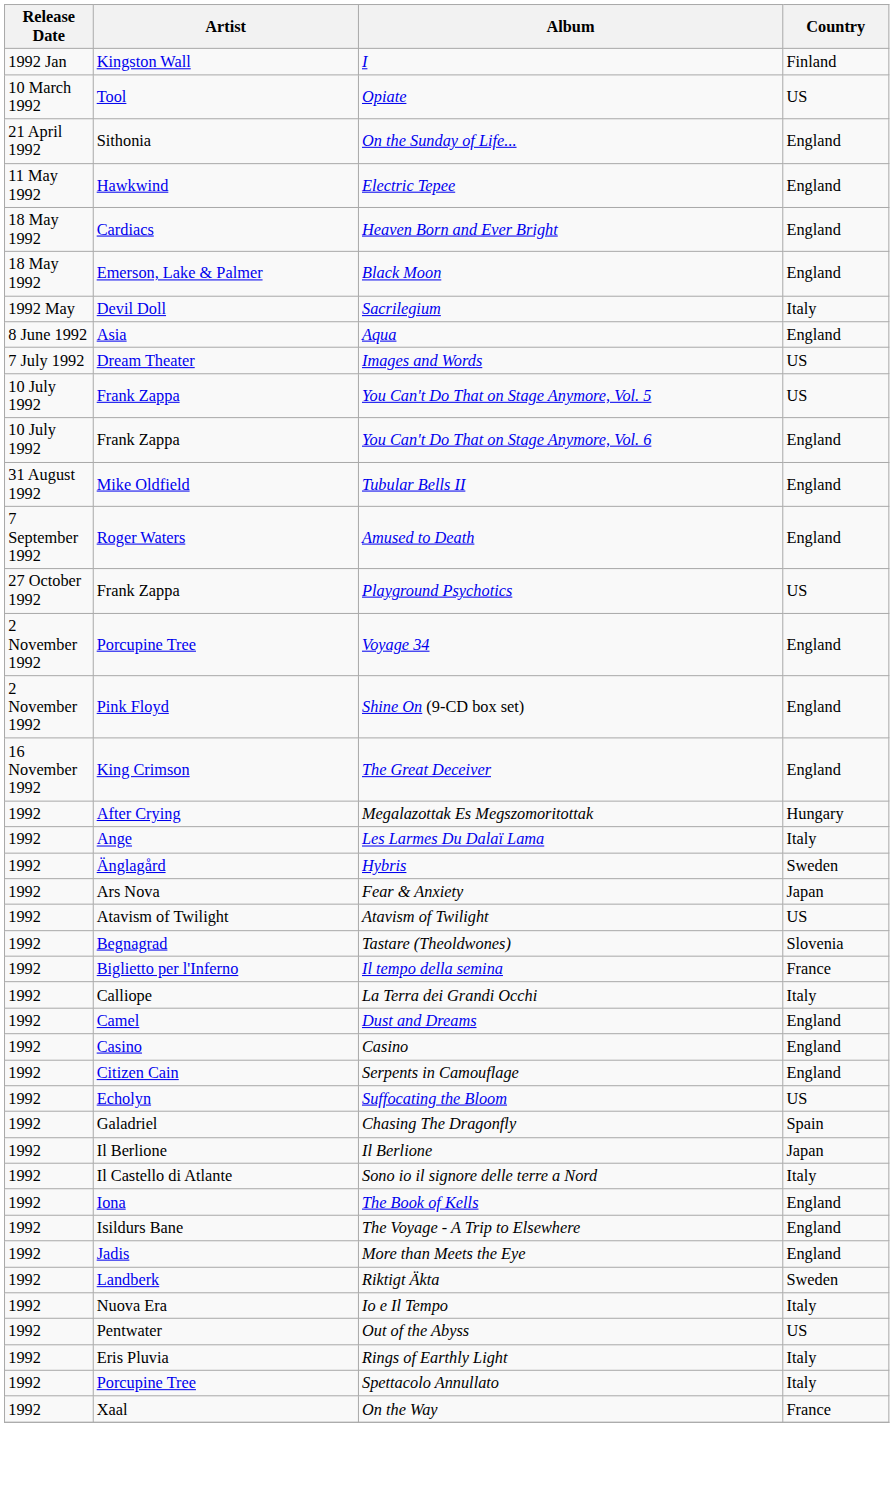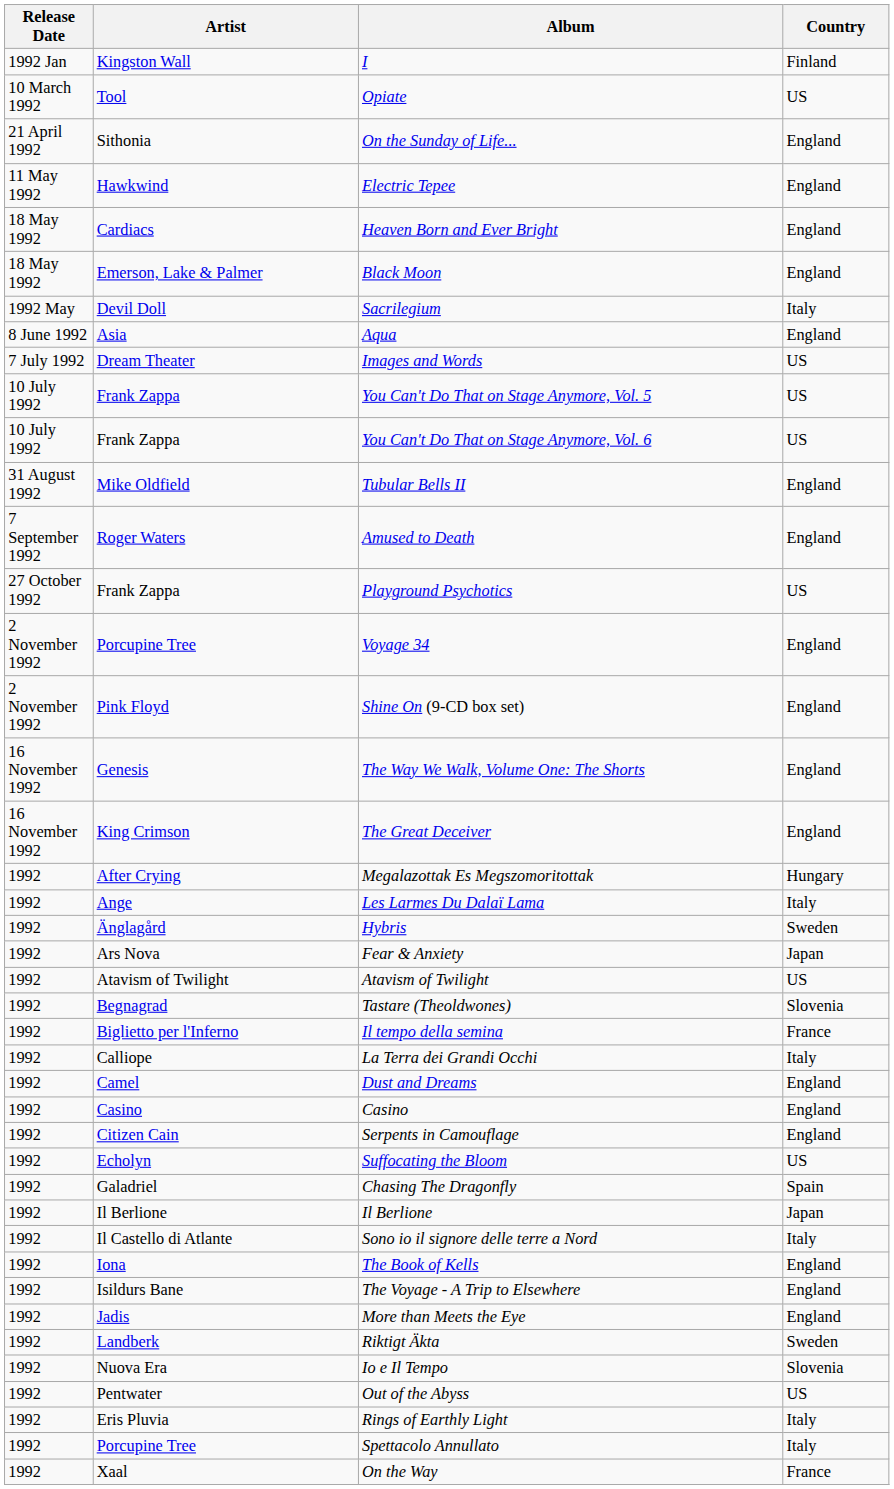 <table class="wikitable">
 <tr>
 <th align=center width="10%">Release Date</th>
 <th align=center width="30%">Artist</th>
 <th align=center width="48%">Album</th>
 <th align=center width="12%">Country</th>
 </tr>
 <tr>
 <td>1992 Jan</td>
 <td><a href='#'>Kingston Wall</a></td>
 <td><em><a href='#'>I</a></em></td>
 <td>Finland</td>
 </tr>
 <tr>
 <td>10 March 1992</td>
 <td><a href='#'>Tool</a></td>
 <td><em><a href='#'>Opiate</a></em></td>
 <td>US</td>
 </tr>
 <tr>
 <td>21 April 1992</td>
 <td>Sithonia</td>
 <td><em><a href='#'>On the Sunday of Life...</a></em></td>
 <td>England</td>
 </tr>
 <tr>
 <td>11 May 1992</td>
 <td><a href='#'>Hawkwind</a></td>
 <td><em><a href='#'>Electric Tepee</a></em></td>
 <td>England</td>
 </tr>
 <tr>
 <td>18 May 1992</td>
 <td><a href='#'>Cardiacs</a></td>
 <td><em><a href='#'>Heaven Born and Ever Bright</a></em></td>
 <td>England</td>
 </tr>
 <tr>
 <td>18 May 1992</td>
 <td><a href='#'>Emerson, Lake & Palmer</a></td>
 <td><em><a href='#'>Black Moon</a></em></td>
 <td>England</td>
 </tr>
 <tr>
 <td>1992 May</td>
 <td><a href='#'>Devil Doll</a></td>
 <td><em><a href='#'>Sacrilegium</a></em></td>
 <td>Italy</td>
 </tr>
 <tr>
 <td>8 June 1992</td>
 <td><a href='#'>Asia</a></td>
 <td><em><a href='#'>Aqua</a></em></td>
 <td>England</td>
 </tr>
 <tr>
 <td>7 July 1992</td>
 <td><a href='#'>Dream Theater</a></td>
 <td><em><a href='#'>Images and Words</a></em></td>
 <td>US</td>
 </tr>
 <tr>
 <td>10 July 1992</td>
 <td><a href='#'>Frank Zappa</a></td>
 <td><em><a href='#'>You Can't Do That on Stage Anymore, Vol. 5</a></em></td>
 <td>US</td>
 </tr>
 <tr>
 <td>10 July 1992</td>
 <td>Frank Zappa</td>
 <td><em><a href='#'>You Can't Do That on Stage Anymore, Vol. 6</a></em></td>
-<td>England</td>
+<td>US</td>
 </tr>
 <tr>
 <td>31 August 1992</td>
 <td><a href='#'>Mike Oldfield</a></td>
 <td><em><a href='#'>Tubular Bells II</a></em></td>
 <td>England</td>
 </tr>
 <tr>
 <td>7 September 1992</td>
 <td><a href='#'>Roger Waters</a></td>
 <td><em><a href='#'>Amused to Death</a></em></td>
 <td>England</td>
 </tr>
 <tr>
 <td>27 October 1992</td>
 <td>Frank Zappa</td>
 <td><em><a href='#'>Playground Psychotics</a></em></td>
 <td>US</td>
 </tr>
 <tr>
 <td>2 November 1992</td>
 <td><a href='#'>Porcupine Tree</a></td>
 <td><em><a href='#'>Voyage 34</a></em></td>
 <td>England</td>
 </tr>
 <tr>
 <td>2 November 1992</td>
 <td><a href='#'>Pink Floyd</a></td>
 <td><em><a href='#'>Shine On</a></em> (9-CD box set)</td>
+<td>England</td>
+</tr>
+<tr>
+<td>16 November 1992</td>
+<td><a href='#'>Genesis</a></td>
+<td><em><a href='#'>The Way We Walk, Volume One: The Shorts</a></em></td>
 <td>England</td>
 </tr>
 <tr>
 <td>16 November 1992</td>
 <td><a href='#'>King Crimson</a></td>
 <td><em><a href='#'>The Great Deceiver</a></em></td>
 <td>England</td>
 </tr>
 <tr>
 <td>1992</td>
 <td><a href='#'>After Crying</a></td>
 <td><em>Megalazottak Es Megszomoritottak</em></td>
 <td>Hungary</td>
 </tr>
 <tr>
 <td>1992</td>
 <td><a href='#'>Ange</a></td>
 <td><em><a href='#'>Les Larmes Du Dalaï Lama</a></em></td>
 <td>Italy</td>
 </tr>
 <tr>
 <td>1992</td>
 <td><a href='#'>Änglagård</a></td>
 <td><em><a href='#'>Hybris</a></em></td>
 <td>Sweden</td>
 </tr>
 <tr>
 <td>1992</td>
 <td>Ars Nova</td>
 <td><em>Fear & Anxiety</em></td>
 <td>Japan</td>
 </tr>
 <tr>
 <td>1992</td>
 <td>Atavism of Twilight</td>
 <td><em>Atavism of Twilight</em></td>
 <td>US</td>
 </tr>
 <tr>
 <td>1992</td>
 <td><a href='#'>Begnagrad</a></td>
 <td><em>Tastare (Theoldwones)</em></td>
 <td>Slovenia</td>
 </tr>
 <tr>
 <td>1992</td>
 <td><a href='#'>Biglietto per l'Inferno</a></td>
 <td><em><a href='#'>Il tempo della semina</a></em></td>
 <td>France</td>
 </tr>
 <tr>
 <td>1992</td>
 <td>Calliope</td>
 <td><em>La Terra dei Grandi Occhi</em></td>
 <td>Italy</td>
 </tr>
 <tr>
 <td>1992</td>
 <td><a href='#'>Camel</a></td>
 <td><em><a href='#'>Dust and Dreams</a></em></td>
 <td>England</td>
 </tr>
 <tr>
 <td>1992</td>
 <td><a href='#'>Casino</a></td>
 <td><em>Casino</em></td>
 <td>England</td>
 </tr>
 <tr>
 <td>1992</td>
 <td><a href='#'>Citizen Cain</a></td>
 <td><em>Serpents in Camouflage</em></td>
 <td>England</td>
 </tr>
 <tr>
 <td>1992</td>
 <td><a href='#'>Echolyn</a></td>
 <td><em><a href='#'>Suffocating the Bloom</a></em></td>
 <td>US</td>
 </tr>
 <tr>
 <td>1992</td>
 <td>Galadriel</td>
 <td><em>Chasing The Dragonfly</em></td>
 <td>Spain</td>
 </tr>
 <tr>
 <td>1992</td>
 <td>Il Berlione</td>
 <td><em>Il Berlione</em></td>
 <td>Japan</td>
 </tr>
 <tr>
 <td>1992</td>
 <td>Il Castello di Atlante</td>
 <td><em>Sono io il signore delle terre a Nord</em></td>
 <td>Italy</td>
 </tr>
 <tr>
 <td>1992</td>
 <td><a href='#'>Iona</a></td>
 <td><em><a href='#'>The Book of Kells</a></em></td>
 <td>England</td>
 </tr>
 <tr>
 <td>1992</td>
 <td>Isildurs Bane</td>
 <td><em>The Voyage - A Trip to Elsewhere</em></td>
 <td>England</td>
 </tr>
 <tr>
 <td>1992</td>
 <td><a href='#'>Jadis</a></td>
 <td><em>More than Meets the Eye</em></td>
 <td>England</td>
 </tr>
 <tr>
 <td>1992</td>
 <td><a href='#'>Landberk</a></td>
 <td><em>Riktigt Äkta</em></td>
 <td>Sweden</td>
 </tr>
 <tr>
 <td>1992</td>
 <td>Nuova Era</td>
 <td><em>Io e Il Tempo</em></td>
-<td>Italy</td>
+<td>Slovenia</td>
 </tr>
 <tr>
 <td>1992</td>
 <td>Pentwater</td>
 <td><em>Out of the Abyss</em></td>
 <td>US</td>
 </tr>
 <tr>
 <td>1992</td>
 <td>Eris Pluvia</td>
 <td><em>Rings of Earthly Light</em></td>
 <td>Italy</td>
 </tr>
 <tr>
 <td>1992</td>
 <td><a href='#'>Porcupine Tree</a></td>
 <td><em>Spettacolo Annullato</em></td>
 <td>Italy</td>
 </tr>
 <tr>
 <td>1992</td>
 <td>Xaal</td>
 <td><em>On the Way</em></td>
 <td>France</td>
 </tr>
 <tr>
 </tr>
 </table>
